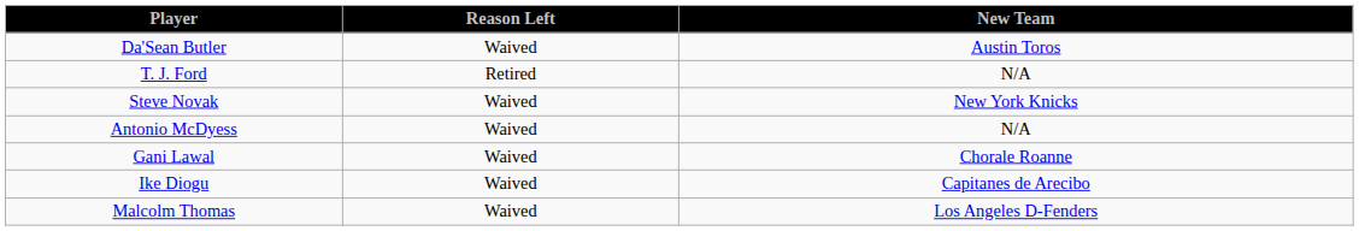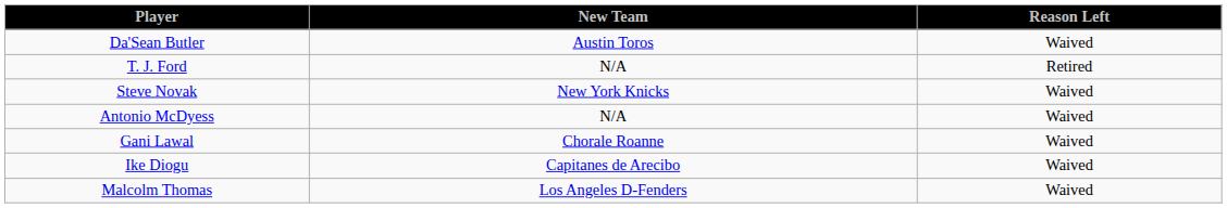 <table class="wikitable sortable sortable">
 <tr>
 <th style="background:black; color:#C0C0C0" width="10%">Player</th>
+<th style="background:black; color:#C0C0C0" width="20%">New Team</th>
 <th style="background:black; color:#C0C0C0" width="10%">Reason Left</th>
-<th style="background:black; color:#C0C0C0" width="20%">New Team</th>
 </tr>
 <tr style="text-align: center">
 <td><a href='#'>Da'Sean Butler</a></td>
+<td><a href='#'>Austin Toros</a></td>
 <td>Waived</td>
-<td><a href='#'>Austin Toros</a></td>
 </tr>
 <tr style="text-align: center">
 <td><a href='#'>T. J. Ford</a></td>
+<td>N/A</td>
 <td>Retired</td>
-<td>N/A</td>
 </tr>
 <tr style="text-align: center">
 <td><a href='#'>Steve Novak</a></td>
+<td><a href='#'>New York Knicks</a></td>
 <td>Waived</td>
-<td><a href='#'>New York Knicks</a></td>
 </tr>
 <tr style="text-align: center">
 <td><a href='#'>Antonio McDyess</a></td>
+<td>N/A</td>
 <td>Waived</td>
-<td>N/A</td>
 </tr>
 <tr style="text-align: center">
 <td><a href='#'>Gani Lawal</a></td>
+<td><a href='#'>Chorale Roanne</a></td>
 <td>Waived</td>
-<td><a href='#'>Chorale Roanne</a></td>
 </tr>
 <tr style="text-align: center">
 <td><a href='#'>Ike Diogu</a></td>
+<td><a href='#'>Capitanes de Arecibo</a></td>
 <td>Waived</td>
-<td><a href='#'>Capitanes de Arecibo</a></td>
 </tr>
 <tr style="text-align: center">
 <td><a href='#'>Malcolm Thomas</a></td>
+<td><a href='#'>Los Angeles D-Fenders</a></td>
 <td>Waived</td>
-<td><a href='#'>Los Angeles D-Fenders</a></td>
 </tr>
 </table>
